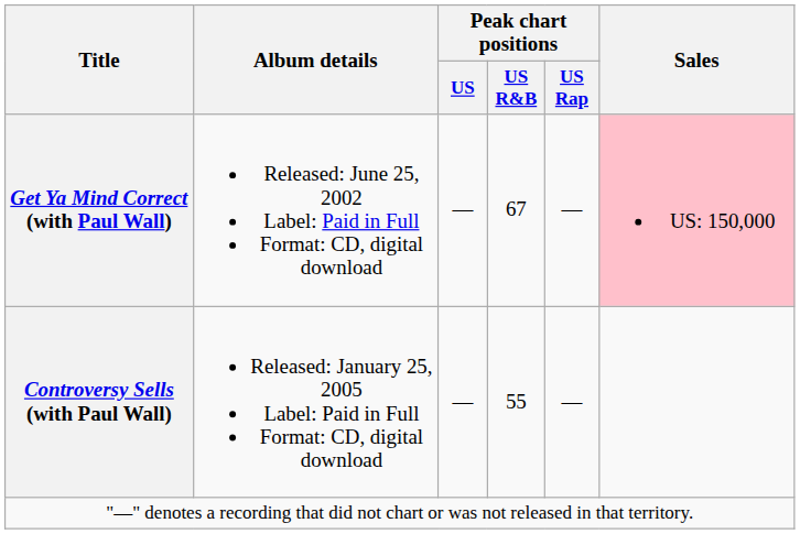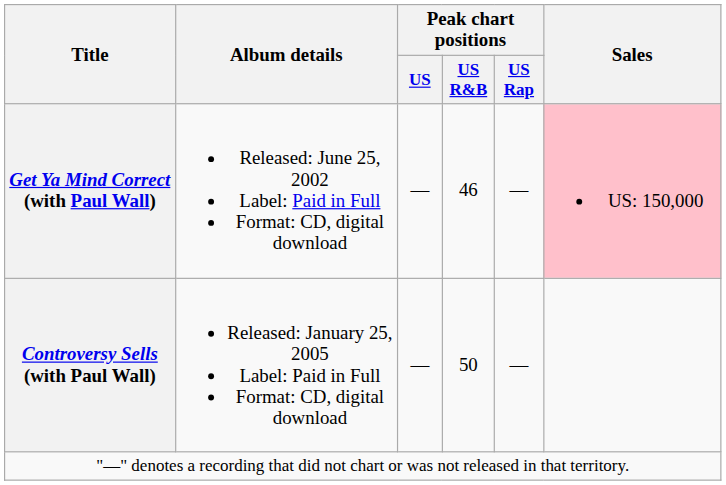 <table class="wikitable plainrowheaders" style="text-align:center;" border="1">
 <tr>
 <th scope="col" rowspan="2" style="width:12em;">Title</th>
 <th scope="col" rowspan="2" style="width:16em;">Album details</th>
 <th scope="col" colspan="3">Peak chart positions</th>
 <th scope="col" rowspan="2" style="width:12em;">Sales</th>
 </tr>
 <tr>
 <th scope="col" style="width:3em;font-size:90%;"><a href='#'>US</a><br></th>
 <th scope="col" style="width:3em;font-size:90%;"><a href='#'>US R&B</a><br></th>
 <th scope="col" style="width:3em;font-size:90%;"><a href='#'>US Rap</a><br></th>
 </tr>
 <tr>
 <th scope="row"><em><a href='#'>Get Ya Mind Correct</a></em><br><span>(with <a href='#'>Paul Wall</a>)</span></th>
 <td><br><ul><li>Released: June 25, 2002</li><li>Label: <a href='#'>Paid in Full</a></li><li>Format: CD, digital download</li></ul></td>
 <td>—</td>
-<td>67</td>
+<td>46</td>
 <td>—</td>
 <td style="background: pink;"><br><ul><li>US: 150,000</li></ul></td>
 </tr>
 <tr>
 <th scope="row"><em><a href='#'>Controversy Sells</a></em><br><span>(with Paul Wall)</span></th>
 <td><br><ul><li>Released: January 25, 2005</li><li>Label: Paid in Full</li><li>Format: CD, digital download</li></ul></td>
 <td>—</td>
-<td>55</td>
+<td>50</td>
 <td>—</td>
 <td></td>
 </tr>
 <tr>
 <td colspan="9" style="font-size:90%">"—" denotes a recording that did not chart or was not released in that territory.</td>
 </tr>
 </table>
